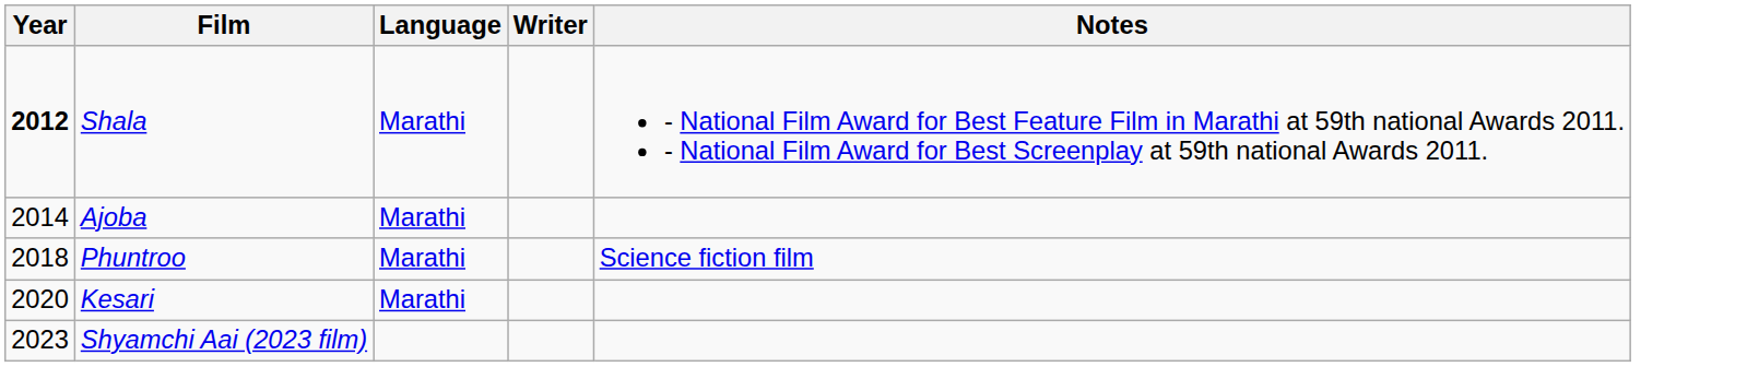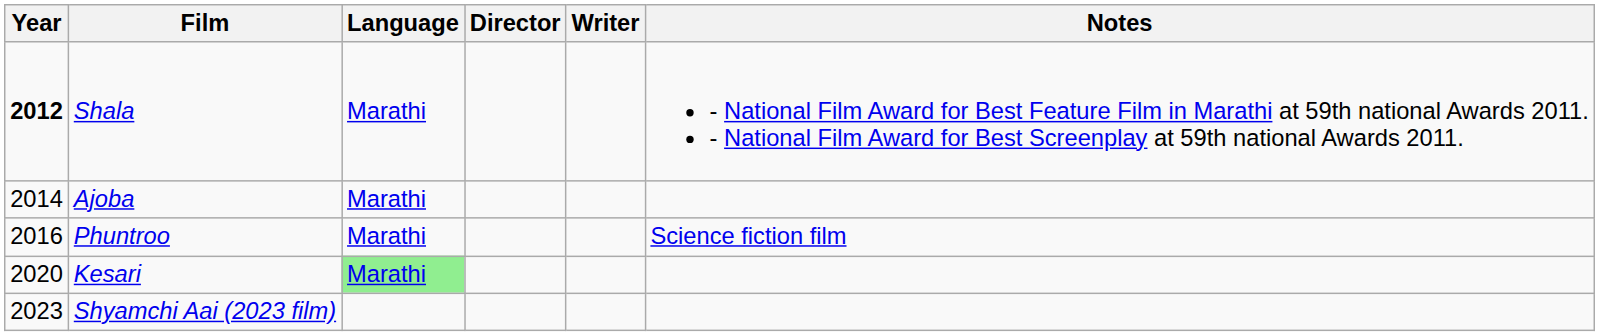 <table class="wikitable sortable">
 <tr>
 <th>Year</th>
 <th>Film</th>
 <th>Language</th>
+<th>Director</th>
 <th>Writer</th>
 <th class="unsortable">Notes</th>
 </tr>
 <tr>
 <td><strong>2012</strong></td>
 <td><em><a href='#'>Shala</a></em></td>
 <td><a href='#'>Marathi</a></td>
+<td></td>
 <td></td>
 <td><br><ul><li>- <a href='#'>National Film Award for Best Feature Film in Marathi</a>  at 59th national Awards 2011.</li><li>- <a href='#'>National Film Award for Best Screenplay</a> at 59th national Awards 2011.<br> </li></ul></td>
 </tr>
 <tr>
 <td>2014</td>
 <td><em><a href='#'>Ajoba</a></em></td>
 <td><a href='#'>Marathi</a></td>
 <td></td>
 <td></td>
+<td></td>
 </tr>
 <tr>
-<td>2018</td>
+<td>2016</td>
 <td><em><a href='#'>Phuntroo</a></em></td>
 <td><a href='#'>Marathi</a></td>
+<td></td>
 <td></td>
 <td><a href='#'>Science fiction film</a></td>
 </tr>
 <tr>
 <td>2020</td>
 <td><em><a href='#'>Kesari</a></em></td>
-<td><a href='#'>Marathi</a></td>
+<td style="background: lightgreen;"><a href='#'>Marathi</a></td>
+<td></td>
 <td></td>
 <td></td>
 </tr>
 <tr>
 <td>2023</td>
 <td><em><a href='#'>Shyamchi Aai (2023 film)</a></em></td>
 <td></td>
 <td></td>
 <td></td>
+<td></td>
 </tr>
 </table>
